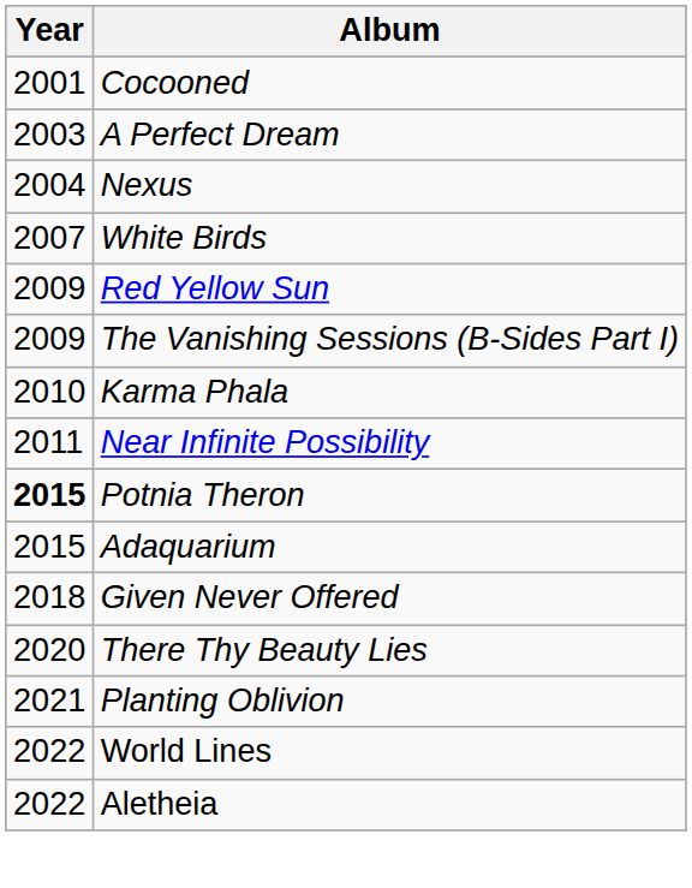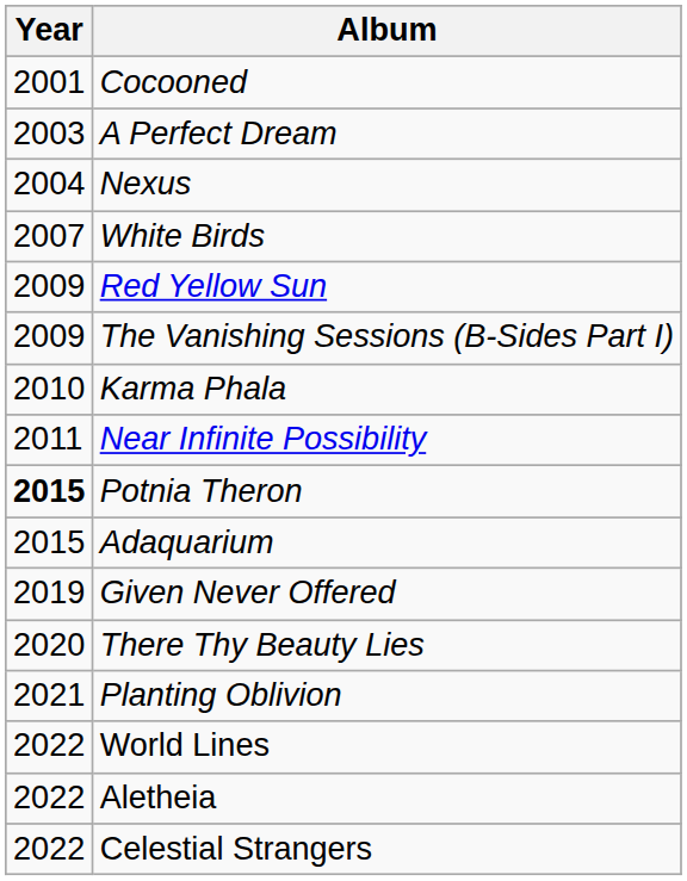 <table class="wikitable">
 <tr>
 <th>Year</th>
 <th>Album</th>
 </tr>
 <tr>
 <td>2001</td>
 <td><em>Cocooned</em></td>
 </tr>
 <tr>
 <td>2003</td>
 <td><em>A Perfect Dream</em></td>
 </tr>
 <tr>
 <td>2004</td>
 <td><em>Nexus</em></td>
 </tr>
 <tr>
 <td>2007</td>
 <td><em>White Birds</em> </td>
 </tr>
 <tr>
 <td>2009</td>
 <td><em><a href='#'>Red Yellow Sun</a></em></td>
 </tr>
 <tr>
 <td>2009</td>
 <td><em>The Vanishing Sessions (B-Sides Part I)</em></td>
 </tr>
 <tr>
 <td>2010</td>
 <td><em>Karma Phala</em></td>
 </tr>
 <tr>
 <td>2011</td>
 <td><em><a href='#'>Near Infinite Possibility</a></em></td>
 </tr>
 <tr>
 <td><strong>2015</strong></td>
 <td><em>Potnia Theron</em></td>
 </tr>
 <tr>
 <td>2015</td>
 <td><em>Adaquarium</em></td>
 </tr>
 <tr>
-<td>2018</td>
+<td>2019</td>
 <td><em>Given Never Offered</em></td>
 </tr>
 <tr>
 <td>2020</td>
 <td><em>There Thy Beauty Lies</em></td>
 </tr>
 <tr>
 <td>2021</td>
 <td><em>Planting Oblivion</em></td>
 </tr>
 <tr>
 <td>2022</td>
 <td>World Lines</td>
 </tr>
 <tr>
 <td>2022</td>
 <td>Aletheia</td>
 </tr>
+<tr>
+<td>2022</td>
+<td>Celestial Strangers</td>
+</tr>
 </table>
